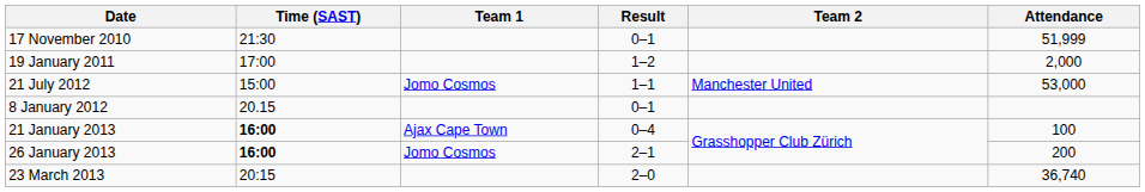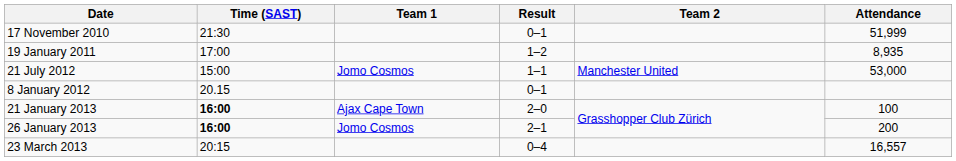 <table class="sortable wikitable"  style="text-align:left; width:100%;">
 <tr>
 <th>Date</th>
 <th>Time (<a href='#'>SAST</a>)</th>
 <th>Team 1</th>
 <th>Result</th>
 <th>Team 2</th>
 <th>Attendance</th>
 </tr>
 <tr>
 <td>17 November 2010</td>
 <td>21:30</td>
 <td></td>
 <td style="text-align:center;">0–1</td>
 <td></td>
 <td style="text-align:center;">51,999</td>
 </tr>
 <tr>
 <td>19 January 2011</td>
 <td>17:00</td>
 <td></td>
 <td style="text-align:center;">1–2</td>
 <td></td>
-<td style="text-align:center;">2,000</td>
+<td style="text-align:center;">8,935</td>
 </tr>
 <tr>
 <td>21 July 2012</td>
 <td>15:00</td>
 <td> <a href='#'>Jomo Cosmos</a></td>
 <td style="text-align:center;">1–1</td>
 <td> <a href='#'>Manchester United</a></td>
 <td style="text-align:center;">53,000</td>
 </tr>
 <tr>
 <td>8 January 2012</td>
 <td>20.15</td>
 <td></td>
 <td style="text-align:center;">0–1</td>
 <td></td>
 <td style="text-align:center;"></td>
 </tr>
 <tr>
 <td>21 January 2013</td>
 <td><strong>16:00</strong></td>
 <td> <a href='#'>Ajax Cape Town</a></td>
-<td style="text-align:center;">0–4</td>
+<td style="text-align:center;">2–0</td>
 <td rowspan="2"> <a href='#'>Grasshopper Club Zürich</a></td>
 <td style="text-align:center;">100</td>
 </tr>
 <tr>
 <td>26 January 2013</td>
 <td><strong>16:00</strong></td>
 <td> <a href='#'>Jomo Cosmos</a></td>
 <td style="text-align:center;">2–1</td>
 <td style="text-align:center;">200</td>
 </tr>
 <tr>
 <td>23 March 2013</td>
 <td>20:15</td>
 <td></td>
-<td style="text-align:center;">2–0</td>
+<td style="text-align:center;">0–4</td>
 <td></td>
-<td style="text-align:center;">36,740</td>
+<td style="text-align:center;">16,557</td>
 </tr>
 </table>
